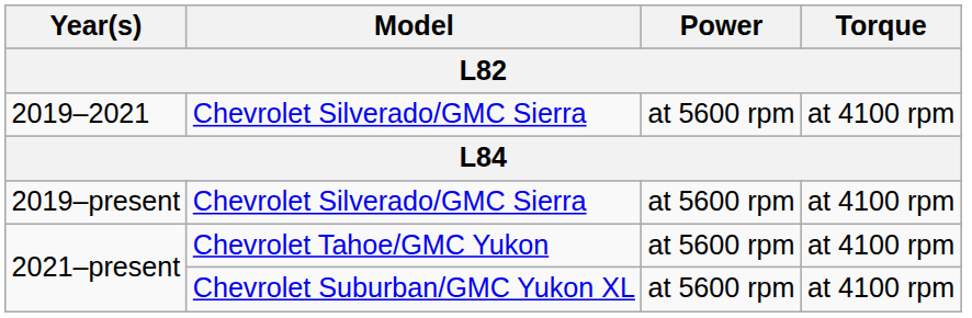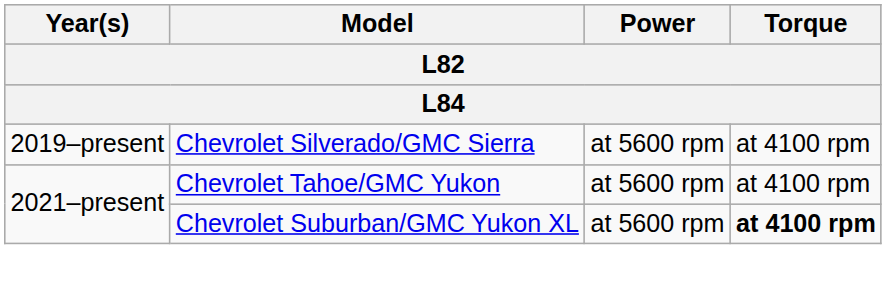 <table class="wikitable">
 <tr>
 <th scope="col">Year(s)</th>
 <th scope="col">Model</th>
 <th scope="col">Power</th>
 <th scope="col">Torque</th>
 </tr>
 <tr>
 <th colspan="4">L82</th>
-</tr>
-<tr>
-<td>2019–2021</td>
-<td><a href='#'>Chevrolet Silverado/GMC Sierra</a></td>
-<td> at 5600 rpm</td>
-<td> at 4100 rpm</td>
 </tr>
 <tr>
 <th colspan="4">L84</th>
 </tr>
 <tr>
 <td>2019–present</td>
 <td><a href='#'>Chevrolet Silverado/GMC Sierra</a></td>
 <td> at 5600 rpm</td>
 <td> at 4100 rpm</td>
 </tr>
 <tr>
 <td rowspan="2">2021–present</td>
 <td><a href='#'>Chevrolet Tahoe/GMC Yukon</a></td>
 <td> at 5600 rpm</td>
 <td> at 4100 rpm</td>
 </tr>
 <tr>
 <td><a href='#'>Chevrolet Suburban/GMC Yukon XL</a></td>
 <td> at 5600 rpm</td>
-<td> at 4100 rpm</td>
+<td><strong> at 4100 rpm</strong></td>
 </tr>
 </table>
